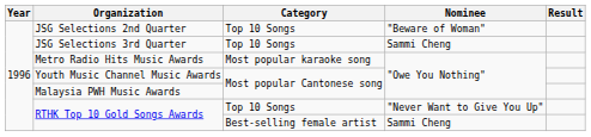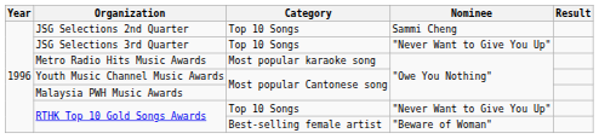 <table class="sortable wikitable">
 <tr>
 <th class="unsortable">Year</th>
 <th>Organization</th>
 <th>Category</th>
 <th class="unsortable">Nominee</th>
 <th>Result</th>
 </tr>
 <tr>
 <td rowspan="7">1996</td>
 <td>JSG Selections 2nd Quarter</td>
 <td>Top 10 Songs</td>
-<td>"Beware of Woman"</td>
+<td>Sammi Cheng</td>
 <td></td>
 </tr>
 <tr>
 <td>JSG Selections 3rd Quarter</td>
 <td>Top 10 Songs</td>
-<td>Sammi Cheng</td>
+<td>"Never Want to Give You Up"</td>
 <td></td>
 </tr>
 <tr>
 <td>Metro Radio Hits Music Awards</td>
 <td>Most popular karaoke song</td>
 <td rowspan="3">"Owe You Nothing"</td>
 <td></td>
 </tr>
 <tr>
 <td>Youth Music Channel Music Awards</td>
 <td rowspan="2">Most popular Cantonese song</td>
 <td></td>
 </tr>
 <tr>
 <td>Malaysia PWH Music Awards</td>
 <td></td>
 </tr>
 <tr>
 <td rowspan="2"><a href='#'>RTHK Top 10 Gold Songs Awards</a></td>
 <td>Top 10 Songs</td>
 <td>"Never Want to Give You Up"</td>
 <td></td>
 </tr>
 <tr>
 <td>Best-selling female artist</td>
-<td>Sammi Cheng</td>
+<td>"Beware of Woman"</td>
 <td></td>
 </tr>
 </table>
